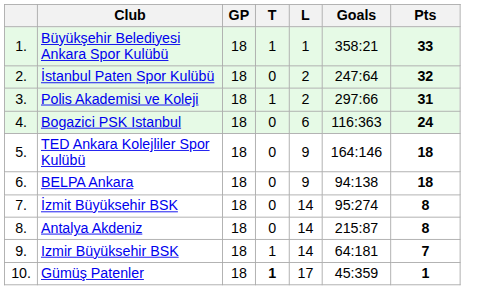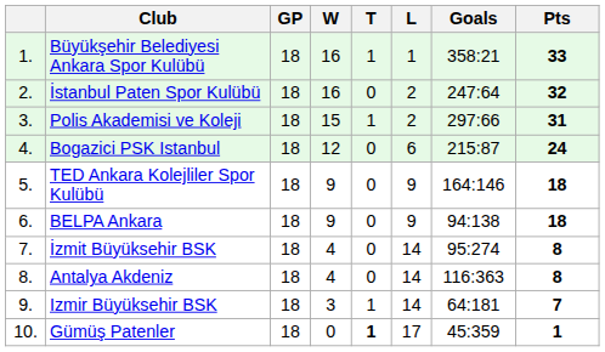 <table class="wikitable">
 <tr>
 <th width="30"></th>
 <th width="200">Club</th>
 <th width="30">GP</th>
+<th width="30">W</th>
 <th width="30">T</th>
 <th width="30">L</th>
 <th width="70">Goals</th>
 <th width="70">Pts</th>
 </tr>
 <tr bgcolor="#e6fae6" align="center">
 <td>1.</td>
 <td align="left"><a href='#'>Büyükşehir Belediyesi Ankara Spor Kulübü</a></td>
 <td>18</td>
+<td>16</td>
 <td>1</td>
 <td>1</td>
 <td>358:21</td>
 <td><strong>33</strong></td>
 </tr>
 <tr bgcolor="#e6fae6" align="center">
 <td>2.</td>
 <td align="left"><a href='#'>İstanbul Paten Spor Kulübü</a></td>
 <td>18</td>
+<td>16</td>
 <td>0</td>
 <td>2</td>
 <td>247:64</td>
 <td><strong>32</strong></td>
 </tr>
 <tr bgcolor="#e6fae6" align="center">
 <td>3.</td>
 <td align="left"><a href='#'>Polis Akademisi ve Koleji</a></td>
 <td>18</td>
+<td>15</td>
 <td>1</td>
 <td>2</td>
 <td>297:66</td>
 <td><strong>31</strong></td>
 </tr>
 <tr bgcolor="#e6fae6" align="center">
 <td>4.</td>
 <td align="left"><a href='#'>Bogazici PSK Istanbul</a></td>
 <td>18</td>
+<td>12</td>
 <td>0</td>
 <td>6</td>
-<td>116:363</td>
+<td>215:87</td>
 <td><strong>24</strong></td>
 </tr>
 <tr bgcolor="#FFFFFF" align="center">
 <td>5.</td>
 <td align="left"><a href='#'>TED Ankara Kolejliler Spor Kulübü</a></td>
 <td>18</td>
+<td>9</td>
 <td>0</td>
 <td>9</td>
 <td>164:146</td>
 <td><strong>18</strong></td>
 </tr>
 <tr bgcolor="#FFFFFF" align="center">
 <td>6.</td>
 <td align="left"><a href='#'>BELPA Ankara</a></td>
 <td>18</td>
+<td>9</td>
 <td>0</td>
 <td>9</td>
 <td>94:138</td>
 <td><strong>18</strong></td>
 </tr>
 <tr bgcolor="#FFFFFF" align="center">
 <td>7.</td>
 <td align="left"><a href='#'>İzmit Büyüksehir BSK</a></td>
 <td>18</td>
+<td>4</td>
 <td>0</td>
 <td>14</td>
 <td>95:274</td>
 <td><strong>8</strong></td>
 </tr>
 <tr bgcolor="#FFFFFF" align="center">
 <td>8.</td>
 <td align="left"><a href='#'>Antalya Akdeniz</a></td>
 <td>18</td>
+<td>4</td>
 <td>0</td>
 <td>14</td>
-<td>215:87</td>
+<td>116:363</td>
 <td><strong>8</strong></td>
 </tr>
 <tr bgcolor="#FFFFFF" align="center">
 <td>9.</td>
 <td align="left"><a href='#'>Izmir Büyüksehir BSK</a></td>
 <td>18</td>
+<td>3</td>
 <td>1</td>
 <td>14</td>
 <td>64:181</td>
 <td><strong>7</strong></td>
 </tr>
 <tr bgcolor="#FFFFFF" align="center">
 <td>10.</td>
 <td align="left"><a href='#'>Gümüş Patenler</a></td>
 <td>18</td>
+<td>0</td>
 <td><strong>1</strong></td>
 <td>17</td>
 <td>45:359</td>
 <td><strong>1</strong></td>
 </tr>
 </table>
